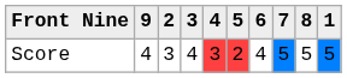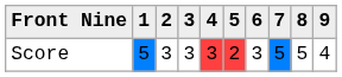 <table cellpadding="3" cellspacing="0" border="1" style="font-size: 95%; border: #aaa solid 1px; border-collapse: collapse;">
 <tr style="background:#eeeeee;">
 <th align="left">Front Nine</th>
-<th>9</th>
+<th>1</th>
 <th>2</th>
 <th>3</th>
 <th>4</th>
 <th>5</th>
 <th>6</th>
 <th>7</th>
 <th>8</th>
-<th>1</th>
+<th>9</th>
 </tr>
 <tr>
 <td>Score</td>
-<td align="center">4</td>
+<td align="center" style="background:#007FFF;">5</td>
 <td align="center">3</td>
-<td align="center">4</td>
+<td align="center">3</td>
 <td align="center" style="background:#FF4040;">3</td>
 <td align="center" style="background:#FF4040;">2</td>
-<td align="center">4</td>
+<td align="center">3</td>
 <td align="center" style="background:#007FFF;">5</td>
 <td align="center">5</td>
-<td align="center" style="background:#007FFF;">5</td>
+<td align="center">4</td>
 </tr>
 </table>
